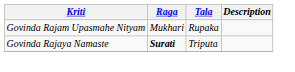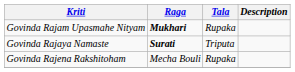 <table class="wikitable">
 <tr>
 <th><em><a href='#'>Kriti</a></em></th>
 <th><em><a href='#'>Raga</a></em></th>
 <th><em><a href='#'>Tala</a></em></th>
 <th><em>Description</em></th>
 </tr>
 <tr>
 <td><em>Govinda Rajam Upasmahe Nityam</em></td>
-<td><em>Mukhari</em></td>
+<td><strong><em>Mukhari</em></strong></td>
 <td><em>Rupaka</em></td>
 <td></td>
 </tr>
 <tr>
 <td><em>Govinda Rajaya Namaste</em></td>
 <td><strong><em>Surati</em></strong></td>
 <td><em>Triputa</em></td>
 <td></td>
 </tr>
 <tr>
+<td><em>Govinda Rajena Rakshitoham</em></td>
+<td><em>Mecha Bouli</em></td>
+<td><em>Rupaka</em></td>
+<td></td>
+</tr>
+<tr>
 </tr>
 </table>
